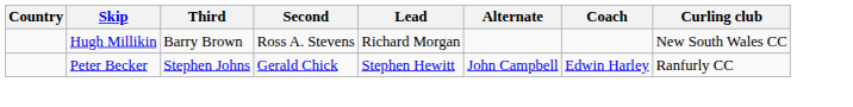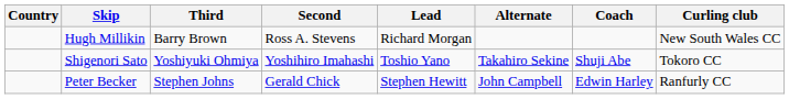 <table class="wikitable">
 <tr>
 <th>Country</th>
 <th><a href='#'>Skip</a></th>
 <th>Third</th>
 <th>Second</th>
 <th>Lead</th>
 <th>Alternate</th>
 <th>Coach</th>
 <th>Curling club</th>
 </tr>
 <tr>
 <td></td>
 <td><a href='#'>Hugh Millikin</a></td>
 <td>Barry Brown</td>
 <td>Ross A. Stevens</td>
 <td>Richard Morgan</td>
 <td></td>
 <td></td>
 <td>New South Wales CC</td>
 </tr>
 <tr>
 <td></td>
+<td><a href='#'>Shigenori Sato</a></td>
+<td><a href='#'>Yoshiyuki Ohmiya</a></td>
+<td><a href='#'>Yoshihiro Imahashi</a></td>
+<td><a href='#'>Toshio Yano</a></td>
+<td><a href='#'>Takahiro Sekine</a></td>
+<td><a href='#'>Shuji Abe</a></td>
+<td>Tokoro CC</td>
+</tr>
+<tr>
+<td></td>
 <td><a href='#'>Peter Becker</a></td>
 <td><a href='#'>Stephen Johns</a></td>
 <td><a href='#'>Gerald Chick</a></td>
 <td><a href='#'>Stephen Hewitt</a></td>
 <td><a href='#'>John Campbell</a></td>
 <td><a href='#'>Edwin Harley</a></td>
 <td>Ranfurly CC</td>
 </tr>
 </table>
